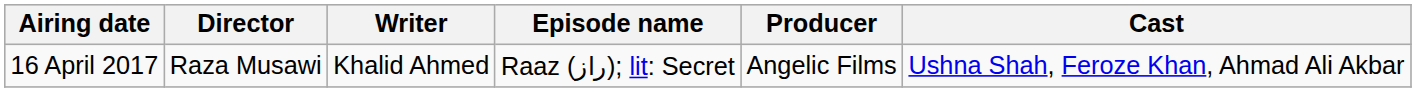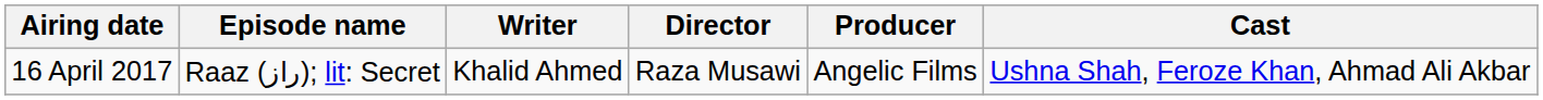 <table class="wikitable plainrowheaders">
 <tr>
 <th>Airing date</th>
+<th>Episode name</th>
+<th>Writer</th>
 <th>Director</th>
-<th>Writer</th>
-<th>Episode name</th>
 <th>Producer</th>
 <th>Cast</th>
 </tr>
 <tr>
 <td>16 April 2017</td>
+<td>Raaz (راز); <a href='#'>lit</a>: Secret</td>
+<td>Khalid Ahmed</td>
 <td>Raza Musawi</td>
-<td>Khalid Ahmed</td>
-<td>Raaz (راز); <a href='#'>lit</a>: Secret</td>
 <td>Angelic Films</td>
 <td><a href='#'>Ushna Shah</a>, <a href='#'>Feroze Khan</a>, Ahmad Ali Akbar</td>
 </tr>
 </table>
